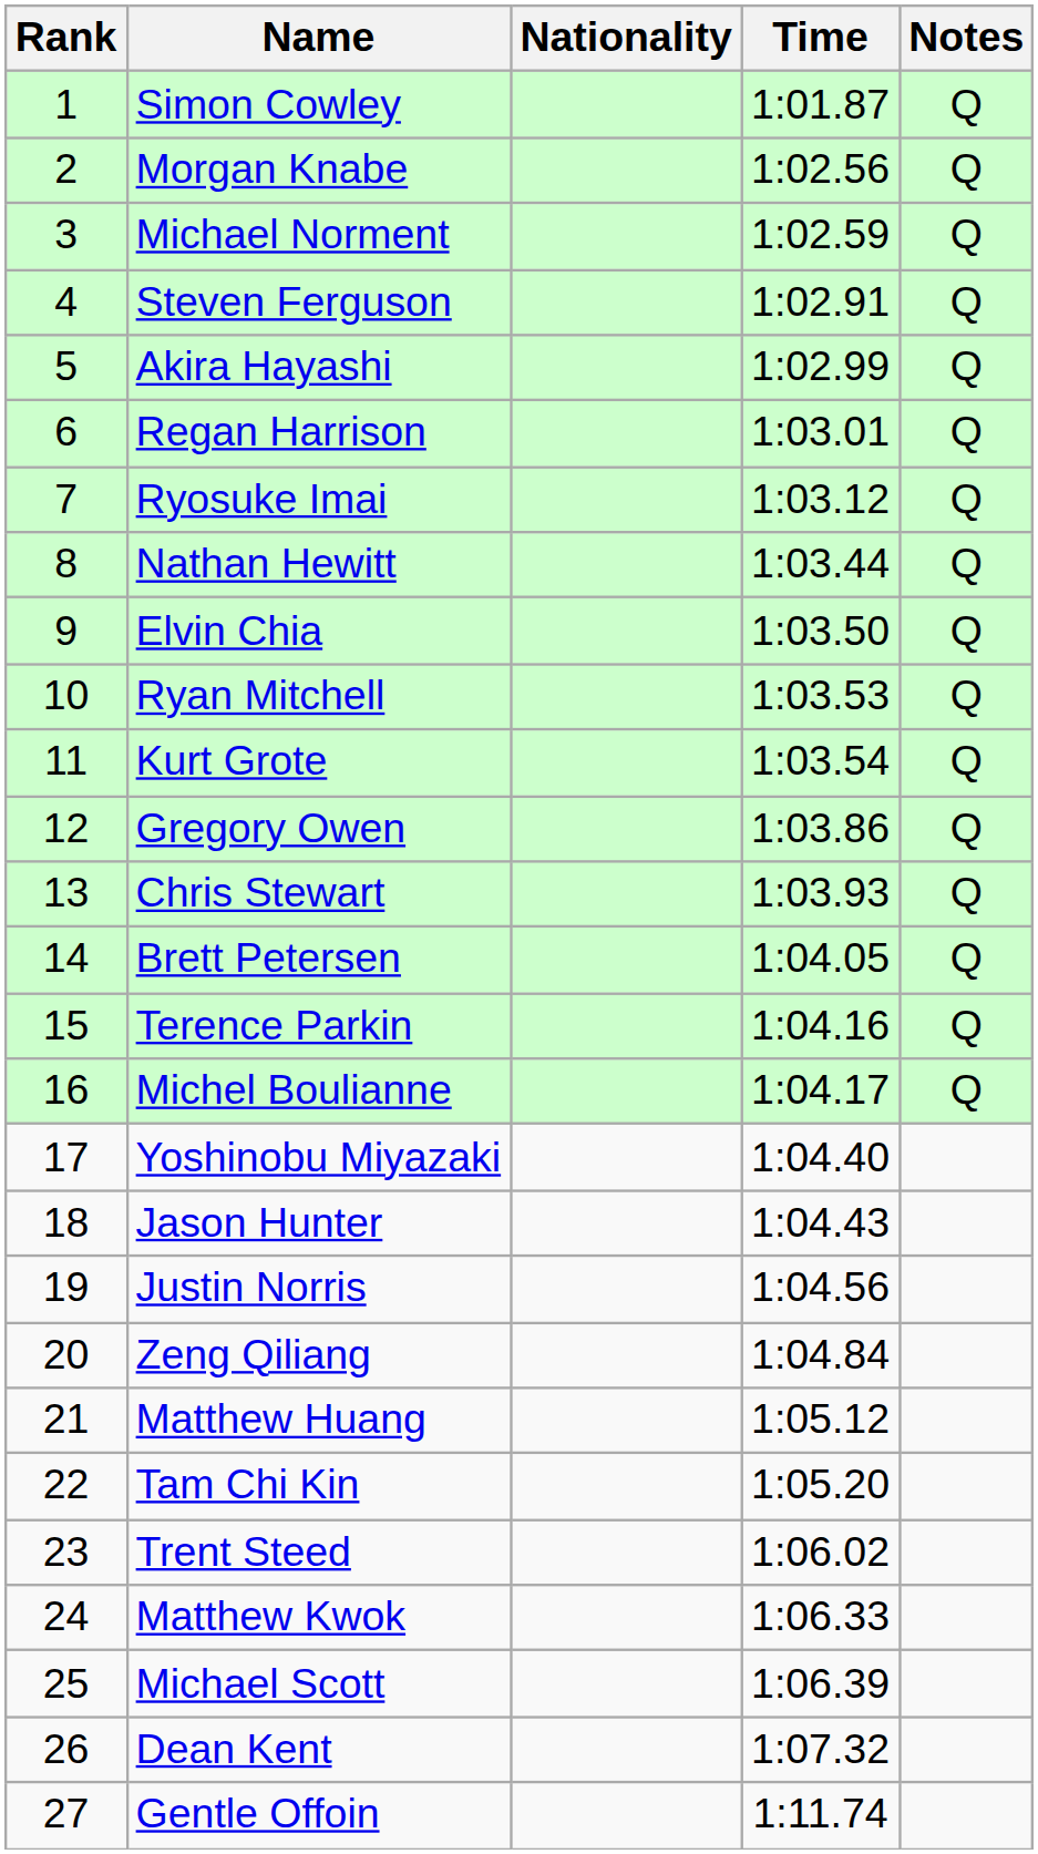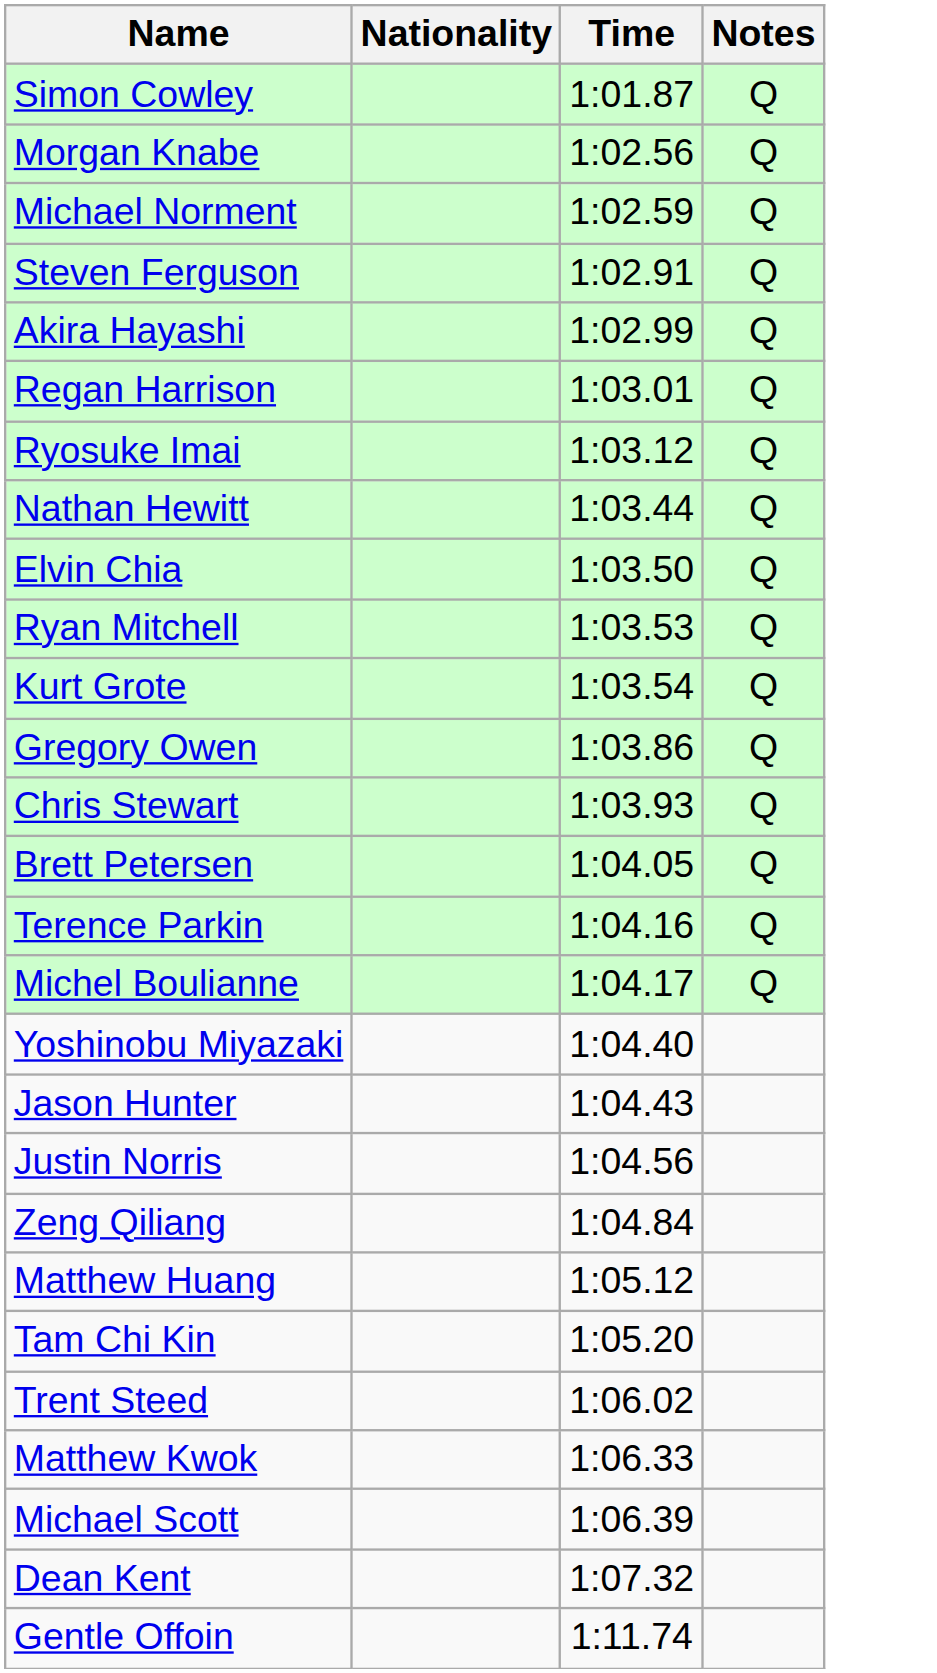 <table class="wikitable sortable" style="text-align:center">
 <tr>
-<th>Rank</th>
 <th>Name</th>
 <th>Nationality</th>
 <th>Time</th>
 <th>Notes</th>
 </tr>
 <tr bgcolor=ccffcc>
-<td>1</td>
 <td align=left><a href='#'>Simon Cowley</a></td>
 <td align=left></td>
 <td>1:01.87</td>
 <td>Q</td>
 </tr>
 <tr bgcolor=ccffcc>
-<td>2</td>
 <td align=left><a href='#'>Morgan Knabe</a></td>
 <td align=left></td>
 <td>1:02.56</td>
 <td>Q</td>
 </tr>
 <tr bgcolor=ccffcc>
-<td>3</td>
 <td align=left><a href='#'>Michael Norment</a></td>
 <td align=left></td>
 <td>1:02.59</td>
 <td>Q</td>
 </tr>
 <tr bgcolor=ccffcc>
-<td>4</td>
 <td align=left><a href='#'>Steven Ferguson</a></td>
 <td align=left></td>
 <td>1:02.91</td>
 <td>Q</td>
 </tr>
 <tr bgcolor=ccffcc>
-<td>5</td>
 <td align=left><a href='#'>Akira Hayashi</a></td>
 <td align=left></td>
 <td>1:02.99</td>
 <td>Q</td>
 </tr>
 <tr bgcolor=ccffcc>
-<td>6</td>
 <td align=left><a href='#'>Regan Harrison</a></td>
 <td align=left></td>
 <td>1:03.01</td>
 <td>Q</td>
 </tr>
 <tr bgcolor=ccffcc>
-<td>7</td>
 <td align=left><a href='#'>Ryosuke Imai</a></td>
 <td align=left></td>
 <td>1:03.12</td>
 <td>Q</td>
 </tr>
 <tr bgcolor=ccffcc>
-<td>8</td>
 <td align=left><a href='#'>Nathan Hewitt</a></td>
 <td align=left></td>
 <td>1:03.44</td>
 <td>Q</td>
 </tr>
 <tr bgcolor=ccffcc>
-<td>9</td>
 <td align=left><a href='#'>Elvin Chia</a></td>
 <td align=left></td>
 <td>1:03.50</td>
 <td>Q</td>
 </tr>
 <tr bgcolor=ccffcc>
-<td>10</td>
 <td align=left><a href='#'>Ryan Mitchell</a></td>
 <td align=left></td>
 <td>1:03.53</td>
 <td>Q</td>
 </tr>
 <tr bgcolor=ccffcc>
-<td>11</td>
 <td align=left><a href='#'>Kurt Grote</a></td>
 <td align=left></td>
 <td>1:03.54</td>
 <td>Q</td>
 </tr>
 <tr bgcolor=ccffcc>
-<td>12</td>
 <td align=left><a href='#'>Gregory Owen</a></td>
 <td align=left></td>
 <td>1:03.86</td>
 <td>Q</td>
 </tr>
 <tr bgcolor=ccffcc>
-<td>13</td>
 <td align=left><a href='#'>Chris Stewart</a></td>
 <td align=left></td>
 <td>1:03.93</td>
 <td>Q</td>
 </tr>
 <tr bgcolor=ccffcc>
-<td>14</td>
 <td align=left><a href='#'>Brett Petersen</a></td>
 <td align=left></td>
 <td>1:04.05</td>
 <td>Q</td>
 </tr>
 <tr bgcolor=ccffcc>
-<td>15</td>
 <td align=left><a href='#'>Terence Parkin</a></td>
 <td align=left></td>
 <td>1:04.16</td>
 <td>Q</td>
 </tr>
 <tr bgcolor=ccffcc>
-<td>16</td>
 <td align=left><a href='#'>Michel Boulianne</a></td>
 <td align=left></td>
 <td>1:04.17</td>
 <td>Q</td>
 </tr>
 <tr>
-<td>17</td>
 <td align=left><a href='#'>Yoshinobu Miyazaki</a></td>
 <td align=left></td>
 <td>1:04.40</td>
 <td></td>
 </tr>
 <tr>
-<td>18</td>
 <td align=left><a href='#'>Jason Hunter</a></td>
 <td align=left></td>
 <td>1:04.43</td>
 <td></td>
 </tr>
 <tr>
-<td>19</td>
 <td align=left><a href='#'>Justin Norris</a></td>
 <td align=left></td>
 <td>1:04.56</td>
 <td></td>
 </tr>
 <tr>
-<td>20</td>
 <td align=left><a href='#'>Zeng Qiliang</a></td>
 <td align=left></td>
 <td>1:04.84</td>
 <td></td>
 </tr>
 <tr>
-<td>21</td>
 <td align=left><a href='#'>Matthew Huang</a></td>
 <td align=left></td>
 <td>1:05.12</td>
 <td></td>
 </tr>
 <tr>
-<td>22</td>
 <td align=left><a href='#'>Tam Chi Kin</a></td>
 <td align=left></td>
 <td>1:05.20</td>
 <td></td>
 </tr>
 <tr>
-<td>23</td>
 <td align=left><a href='#'>Trent Steed</a></td>
 <td align=left></td>
 <td>1:06.02</td>
 <td></td>
 </tr>
 <tr>
-<td>24</td>
 <td align=left><a href='#'>Matthew Kwok</a></td>
 <td align=left></td>
 <td>1:06.33</td>
 <td></td>
 </tr>
 <tr>
-<td>25</td>
 <td align=left><a href='#'>Michael Scott</a></td>
 <td align=left></td>
 <td>1:06.39</td>
 <td></td>
 </tr>
 <tr>
-<td>26</td>
 <td align=left><a href='#'>Dean Kent</a></td>
 <td align=left></td>
 <td>1:07.32</td>
 <td></td>
 </tr>
 <tr>
-<td>27</td>
 <td align=left><a href='#'>Gentle Offoin</a></td>
 <td align=left></td>
 <td>1:11.74</td>
 <td></td>
 </tr>
 </table>
